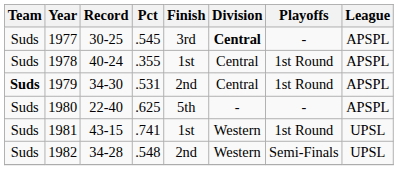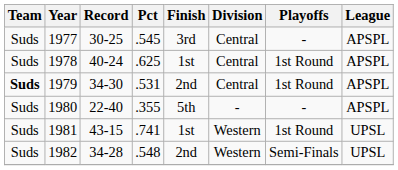 <table class="wikitable">
 <tr style="background: #F2F2F2;">
 <th>Team</th>
 <th>Year</th>
 <th>Record</th>
 <th>Pct</th>
 <th>Finish</th>
 <th>Division</th>
 <th>Playoffs</th>
 <th>League</th>
 </tr>
 <tr align=center>
 <td>Suds</td>
 <td>1977</td>
 <td>30-25</td>
 <td>.545</td>
 <td>3rd</td>
-<td><strong>Central</strong></td>
+<td>Central</td>
 <td>-</td>
 <td>APSPL</td>
 </tr>
 <tr align=center>
 <td>Suds</td>
 <td>1978</td>
 <td>40-24</td>
-<td>.355</td>
+<td>.625</td>
 <td>1st</td>
 <td>Central</td>
 <td>1st Round</td>
 <td>APSPL</td>
 </tr>
 <tr align=center>
 <td><strong>Suds</strong></td>
 <td>1979</td>
 <td>34-30</td>
 <td>.531</td>
 <td>2nd</td>
 <td>Central</td>
 <td>1st Round</td>
 <td>APSPL</td>
 </tr>
 <tr align=center>
 <td>Suds</td>
 <td>1980</td>
 <td>22-40</td>
-<td>.625</td>
+<td>.355</td>
 <td>5th</td>
 <td>-</td>
 <td>-</td>
 <td>APSPL</td>
 </tr>
 <tr align=center>
 <td>Suds</td>
 <td>1981</td>
 <td>43-15</td>
 <td>.741</td>
 <td>1st</td>
 <td>Western</td>
 <td>1st Round</td>
 <td>UPSL</td>
 </tr>
 <tr align=center>
 <td>Suds</td>
 <td>1982</td>
 <td>34-28</td>
 <td>.548</td>
 <td>2nd</td>
 <td>Western</td>
 <td>Semi-Finals</td>
 <td>UPSL</td>
 </tr>
 <tr align=center>
 </tr>
 </table>
